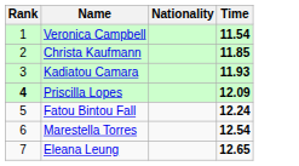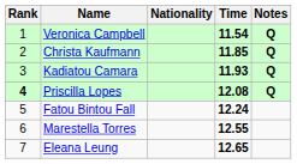 <table class="wikitable sortable" style="text-align:center">
 <tr>
 <th>Rank</th>
 <th>Name</th>
 <th>Nationality</th>
 <th>Time</th>
+<th>Notes</th>
 </tr>
 <tr bgcolor=ccffcc>
 <td>1</td>
 <td align=left><a href='#'>Veronica Campbell</a></td>
 <td align=left></td>
 <td><strong>11.54</strong></td>
+<td><strong>Q</strong></td>
 </tr>
 <tr bgcolor=ccffcc>
 <td>2</td>
 <td align=left><a href='#'>Christa Kaufmann</a></td>
 <td align=left></td>
 <td><strong>11.85</strong></td>
+<td><strong>Q</strong></td>
 </tr>
 <tr bgcolor=ccffcc>
 <td>3</td>
 <td align=left><a href='#'>Kadiatou Camara</a></td>
 <td align=left></td>
 <td><strong>11.93</strong></td>
+<td><strong>Q</strong></td>
 </tr>
 <tr bgcolor=ccffcc>
 <td><strong>4</strong></td>
 <td align=left><a href='#'>Priscilla Lopes</a></td>
 <td align=left></td>
-<td><strong>12.09</strong></td>
+<td><strong>12.08</strong></td>
+<td><strong>Q</strong></td>
 </tr>
 <tr>
 <td>5</td>
 <td align=left><a href='#'>Fatou Bintou Fall</a></td>
 <td align=left></td>
 <td><strong>12.24</strong></td>
+<td></td>
 </tr>
 <tr>
 <td>6</td>
 <td align=left><a href='#'>Marestella Torres</a></td>
 <td align=left></td>
-<td><strong>12.54</strong></td>
+<td><strong>12.55</strong></td>
+<td></td>
 </tr>
 <tr>
 <td>7</td>
 <td align=left><a href='#'>Eleana Leung</a></td>
 <td align=left></td>
 <td><strong>12.65</strong></td>
+<td></td>
 </tr>
 </table>
